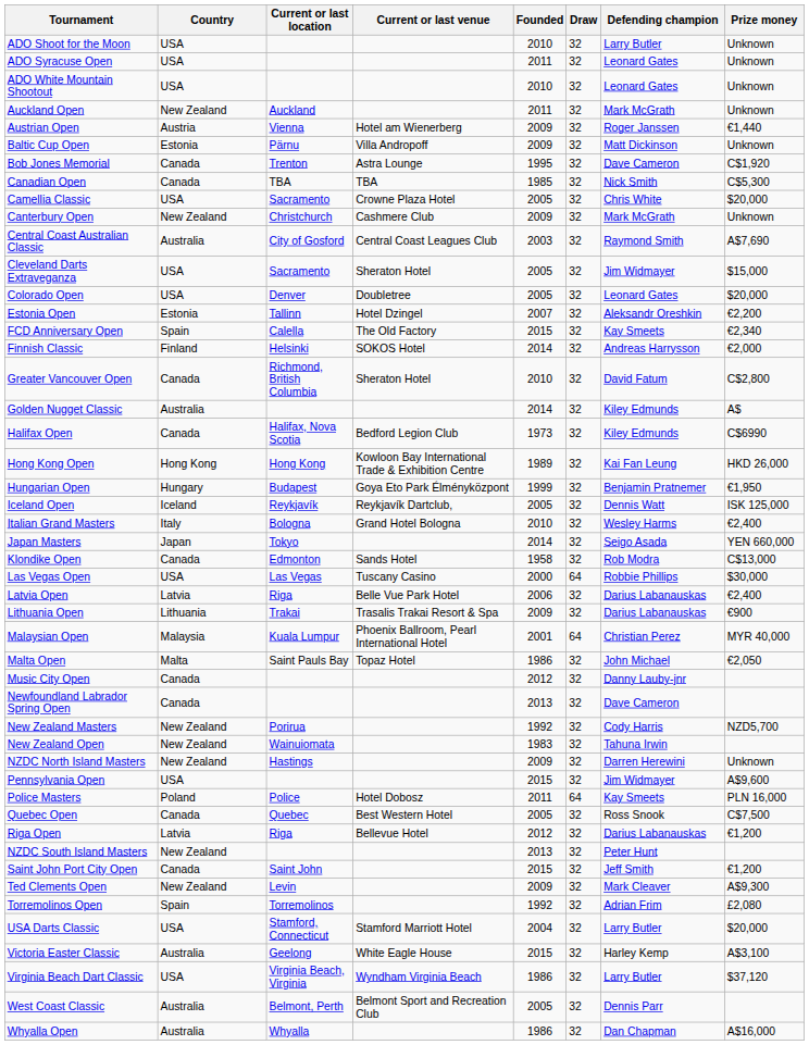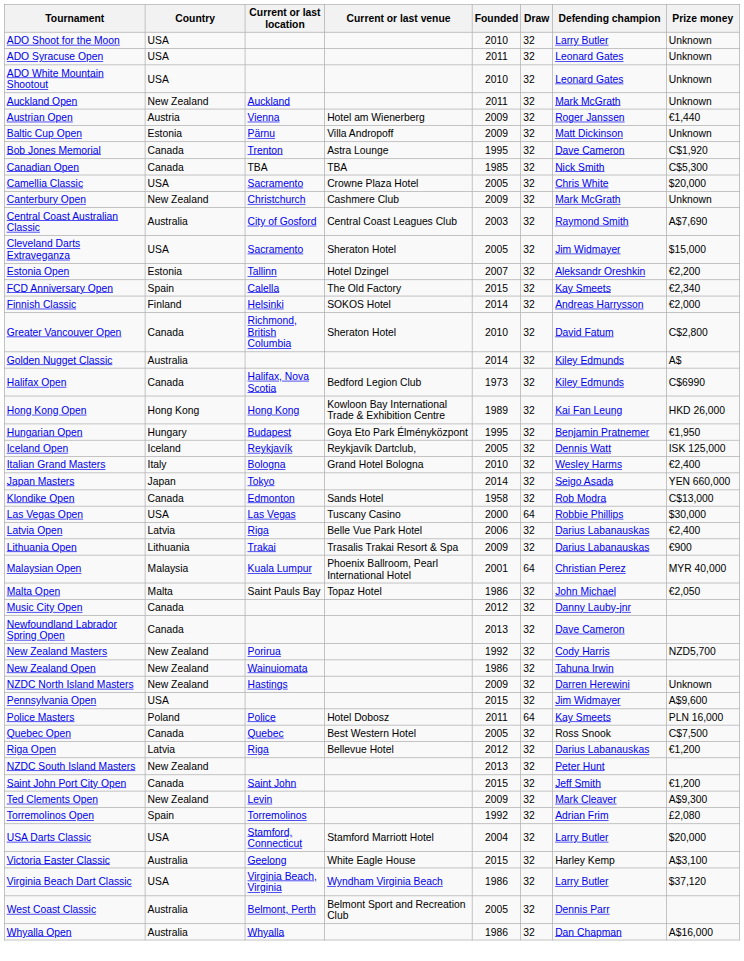 <table class="wikitable sortable" style=font-size:95%>
 <tr>
 <th width=200>Tournament</th>
 <th width=140>Country</th>
 <th width=110>Current or last location</th>
 <th width=210>Current or last venue</th>
 <th width=50>Founded</th>
 <th width=40>Draw</th>
 <th width=160>Defending champion</th>
 <th width=100>Prize money</th>
 </tr>
 <tr>
 <td><a href='#'>ADO Shoot for the Moon</a></td>
 <td> USA</td>
 <td></td>
 <td></td>
 <td align=center>2010</td>
 <td>32</td>
 <td> <a href='#'>Larry Butler</a></td>
 <td>Unknown</td>
 </tr>
 <tr>
 <td><a href='#'>ADO Syracuse Open</a></td>
 <td> USA</td>
 <td></td>
 <td></td>
 <td align=center>2011</td>
 <td>32</td>
 <td> <a href='#'>Leonard Gates</a></td>
 <td>Unknown</td>
 </tr>
 <tr>
 <td><a href='#'>ADO White Mountain Shootout</a></td>
 <td> USA</td>
 <td></td>
 <td></td>
 <td align=center>2010</td>
 <td>32</td>
 <td> <a href='#'>Leonard Gates</a></td>
 <td>Unknown</td>
 </tr>
 <tr>
 <td><a href='#'>Auckland Open</a></td>
 <td> New Zealand</td>
 <td><a href='#'>Auckland</a></td>
 <td></td>
 <td align=center>2011</td>
 <td>32</td>
 <td> <a href='#'>Mark McGrath</a></td>
 <td>Unknown</td>
 </tr>
 <tr>
 <td><a href='#'>Austrian Open</a></td>
 <td> Austria</td>
 <td><a href='#'>Vienna</a></td>
 <td>Hotel am Wienerberg</td>
 <td align=center>2009</td>
 <td>32</td>
 <td> <a href='#'>Roger Janssen</a></td>
 <td>€1,440</td>
 </tr>
 <tr>
 <td><a href='#'>Baltic Cup Open</a></td>
 <td> Estonia</td>
 <td><a href='#'>Pärnu</a></td>
 <td>Villa Andropoff</td>
 <td align=center>2009</td>
 <td>32</td>
 <td> <a href='#'>Matt Dickinson</a></td>
 <td>Unknown</td>
 </tr>
 <tr>
 <td><a href='#'>Bob Jones Memorial</a></td>
 <td> Canada</td>
 <td><a href='#'>Trenton</a></td>
 <td>Astra Lounge</td>
 <td align=center>1995</td>
 <td>32</td>
 <td> <a href='#'>Dave Cameron</a></td>
 <td>C$1,920</td>
 </tr>
 <tr>
 <td><a href='#'>Canadian Open</a></td>
 <td> Canada</td>
 <td>TBA</td>
 <td>TBA</td>
 <td align=center>1985</td>
 <td>32</td>
 <td> <a href='#'>Nick Smith</a></td>
 <td>C$5,300</td>
 </tr>
 <tr>
 <td><a href='#'>Camellia Classic</a></td>
 <td> USA</td>
 <td><a href='#'>Sacramento</a></td>
 <td>Crowne Plaza Hotel</td>
 <td align=center>2005</td>
 <td>32</td>
 <td> <a href='#'>Chris White</a></td>
 <td>$20,000</td>
 </tr>
 <tr>
 <td><a href='#'>Canterbury Open</a></td>
 <td> New Zealand</td>
 <td><a href='#'>Christchurch</a></td>
 <td>Cashmere Club</td>
 <td align=center>2009</td>
 <td>32</td>
 <td> <a href='#'>Mark McGrath</a></td>
 <td>Unknown</td>
 </tr>
 <tr>
 <td><a href='#'>Central Coast Australian Classic</a></td>
 <td> Australia</td>
 <td><a href='#'>City of Gosford</a></td>
 <td>Central Coast Leagues Club</td>
 <td align=center>2003</td>
 <td>32</td>
 <td> <a href='#'>Raymond Smith</a></td>
 <td>A$7,690</td>
 </tr>
 <tr>
 <td><a href='#'>Cleveland Darts Extraveganza</a></td>
 <td> USA</td>
 <td><a href='#'>Sacramento</a></td>
 <td>Sheraton Hotel</td>
 <td align=center>2005</td>
 <td>32</td>
 <td> <a href='#'>Jim Widmayer</a></td>
 <td>$15,000</td>
 </tr>
 <tr>
-<td><a href='#'>Colorado Open</a></td>
-<td> USA</td>
-<td><a href='#'>Denver</a></td>
-<td>Doubletree</td>
-<td align=center>2005</td>
-<td>32</td>
-<td> <a href='#'>Leonard Gates</a></td>
-<td>$20,000</td>
-</tr>
-<tr>
 <td><a href='#'>Estonia Open</a></td>
 <td> Estonia</td>
 <td><a href='#'>Tallinn</a></td>
 <td>Hotel Dzingel</td>
 <td align=center>2007</td>
 <td>32</td>
 <td> <a href='#'>Aleksandr Oreshkin</a></td>
 <td>€2,200</td>
 </tr>
 <tr>
 <td><a href='#'>FCD Anniversary Open</a></td>
 <td> Spain</td>
 <td><a href='#'>Calella</a></td>
 <td>The Old Factory</td>
 <td align=center>2015</td>
 <td>32</td>
 <td> <a href='#'>Kay Smeets</a></td>
 <td>€2,340</td>
 </tr>
 <tr>
 <td><a href='#'>Finnish Classic</a></td>
 <td> Finland</td>
 <td><a href='#'>Helsinki</a></td>
 <td>SOKOS Hotel</td>
 <td align=center>2014</td>
 <td>32</td>
 <td> <a href='#'>Andreas Harrysson</a></td>
 <td>€2,000</td>
 </tr>
 <tr>
 <td><a href='#'>Greater Vancouver Open</a></td>
 <td> Canada</td>
 <td><a href='#'>Richmond, British Columbia</a></td>
 <td>Sheraton Hotel</td>
 <td align=center>2010</td>
 <td>32</td>
 <td> <a href='#'>David Fatum</a></td>
 <td>C$2,800</td>
 </tr>
 <tr>
 <td><a href='#'>Golden Nugget Classic</a></td>
 <td> Australia</td>
 <td></td>
 <td></td>
 <td align=center>2014</td>
 <td>32</td>
 <td> <a href='#'>Kiley Edmunds</a></td>
 <td>A$</td>
 </tr>
 <tr>
 <td><a href='#'>Halifax Open</a></td>
 <td> Canada</td>
 <td><a href='#'>Halifax, Nova Scotia</a></td>
 <td>Bedford Legion Club</td>
 <td align=center>1973</td>
 <td>32</td>
 <td> <a href='#'>Kiley Edmunds</a></td>
 <td>C$6990</td>
 </tr>
 <tr>
 <td><a href='#'>Hong Kong Open</a></td>
 <td> Hong Kong</td>
 <td><a href='#'>Hong Kong</a></td>
 <td>Kowloon Bay International Trade & Exhibition Centre</td>
 <td align=center>1989</td>
 <td>32</td>
 <td> <a href='#'>Kai Fan Leung</a></td>
 <td>HKD 26,000</td>
 </tr>
 <tr>
 <td><a href='#'>Hungarian Open</a></td>
 <td> Hungary</td>
 <td><a href='#'>Budapest</a></td>
 <td>Goya Eto Park Élményközpont</td>
-<td align=center>1999</td>
+<td align=center>1995</td>
 <td>32</td>
 <td> <a href='#'>Benjamin Pratnemer</a></td>
 <td>€1,950</td>
 </tr>
 <tr>
 <td><a href='#'>Iceland Open</a></td>
 <td> Iceland</td>
 <td><a href='#'>Reykjavík</a></td>
 <td>Reykjavík Dartclub,</td>
 <td align=center>2005</td>
 <td>32</td>
 <td> <a href='#'>Dennis Watt</a></td>
 <td>ISK 125,000</td>
 </tr>
 <tr>
 <td><a href='#'>Italian Grand Masters</a></td>
 <td> Italy</td>
 <td><a href='#'>Bologna</a></td>
 <td>Grand Hotel Bologna</td>
 <td align=center>2010</td>
 <td>32</td>
 <td> <a href='#'>Wesley Harms</a></td>
 <td>€2,400</td>
 </tr>
 <tr>
 <td><a href='#'>Japan Masters</a></td>
 <td> Japan</td>
 <td><a href='#'>Tokyo</a></td>
 <td></td>
 <td align=center>2014</td>
 <td>32</td>
 <td> <a href='#'>Seigo Asada</a></td>
 <td>YEN 660,000</td>
 </tr>
 <tr>
 <td><a href='#'>Klondike Open</a></td>
 <td> Canada</td>
 <td><a href='#'>Edmonton</a></td>
 <td>Sands Hotel</td>
 <td align=center>1958</td>
 <td>32</td>
 <td> <a href='#'>Rob Modra</a></td>
 <td>C$13,000</td>
 </tr>
 <tr>
 <td><a href='#'>Las Vegas Open</a></td>
 <td> USA</td>
 <td><a href='#'>Las Vegas</a></td>
 <td>Tuscany Casino</td>
 <td align=center>2000</td>
 <td>64</td>
 <td> <a href='#'>Robbie Phillips</a></td>
 <td>$30,000</td>
 </tr>
 <tr>
 <td><a href='#'>Latvia Open</a></td>
 <td> Latvia</td>
 <td><a href='#'>Riga</a></td>
 <td>Belle Vue Park Hotel</td>
 <td align=center>2006</td>
 <td>32</td>
 <td> <a href='#'>Darius Labanauskas</a></td>
 <td>€2,400</td>
 </tr>
 <tr>
 <td><a href='#'>Lithuania Open</a></td>
 <td> Lithuania</td>
 <td><a href='#'>Trakai</a></td>
 <td>Trasalis Trakai Resort & Spa</td>
 <td align=center>2009</td>
 <td>32</td>
 <td> <a href='#'>Darius Labanauskas</a></td>
 <td>€900</td>
 </tr>
 <tr>
 <td><a href='#'>Malaysian Open</a></td>
 <td> Malaysia</td>
 <td><a href='#'>Kuala Lumpur</a></td>
 <td>Phoenix Ballroom, Pearl International Hotel</td>
 <td align=center>2001</td>
 <td>64</td>
 <td> <a href='#'>Christian Perez</a></td>
 <td>MYR 40,000</td>
 </tr>
 <tr>
 <td><a href='#'>Malta Open</a></td>
 <td> Malta</td>
 <td>Saint Pauls Bay</td>
 <td>Topaz Hotel</td>
 <td align=center>1986</td>
 <td>32</td>
 <td> <a href='#'>John Michael</a></td>
 <td>€2,050</td>
 </tr>
 <tr>
 <td><a href='#'>Music City Open</a></td>
 <td> Canada</td>
 <td></td>
 <td></td>
 <td align=center>2012</td>
 <td>32</td>
 <td> <a href='#'>Danny Lauby-jnr</a></td>
 <td></td>
 </tr>
 <tr>
 <td><a href='#'>Newfoundland Labrador Spring Open</a></td>
 <td> Canada</td>
 <td></td>
 <td></td>
 <td align=center>2013</td>
 <td>32</td>
 <td> <a href='#'>Dave Cameron</a></td>
 <td></td>
 </tr>
 <tr>
 <td><a href='#'>New Zealand Masters</a></td>
 <td> New Zealand</td>
 <td><a href='#'>Porirua</a></td>
 <td></td>
 <td align=center>1992</td>
 <td>32</td>
 <td> <a href='#'>Cody Harris</a></td>
 <td>NZD5,700</td>
 </tr>
 <tr>
 <td><a href='#'>New Zealand Open</a></td>
 <td> New Zealand</td>
 <td><a href='#'>Wainuiomata</a></td>
 <td></td>
-<td align=center>1983</td>
+<td align=center>1986</td>
 <td>32</td>
 <td> <a href='#'>Tahuna Irwin</a></td>
 <td></td>
 </tr>
 <tr>
 <td><a href='#'>NZDC North Island Masters</a></td>
 <td> New Zealand</td>
 <td><a href='#'>Hastings</a></td>
 <td></td>
 <td align=center>2009</td>
 <td>32</td>
 <td> <a href='#'>Darren Herewini</a></td>
 <td>Unknown</td>
 </tr>
 <tr>
 <td><a href='#'>Pennsylvania Open</a></td>
 <td> USA</td>
 <td></td>
 <td></td>
 <td align=center>2015</td>
 <td>32</td>
 <td> <a href='#'>Jim Widmayer</a></td>
 <td>A$9,600</td>
 </tr>
 <tr>
 <td><a href='#'>Police Masters</a></td>
 <td> Poland</td>
 <td><a href='#'>Police</a></td>
 <td>Hotel Dobosz</td>
 <td align=center>2011</td>
 <td>64</td>
 <td> <a href='#'>Kay Smeets</a></td>
 <td>PLN 16,000</td>
 </tr>
 <tr>
 <td><a href='#'>Quebec Open</a></td>
 <td> Canada</td>
 <td><a href='#'>Quebec</a></td>
 <td>Best Western Hotel</td>
 <td align=center>2005</td>
 <td>32</td>
 <td> Ross Snook</td>
 <td>C$7,500</td>
 </tr>
 <tr>
 <td><a href='#'>Riga Open</a></td>
 <td> Latvia</td>
 <td><a href='#'>Riga</a></td>
 <td>Bellevue Hotel</td>
 <td align=center>2012</td>
 <td>32</td>
 <td> <a href='#'>Darius Labanauskas</a></td>
 <td>€1,200</td>
 </tr>
 <tr>
 <td><a href='#'>NZDC South Island Masters</a></td>
 <td> New Zealand</td>
 <td></td>
 <td></td>
 <td align=center>2013</td>
 <td>32</td>
 <td> <a href='#'>Peter Hunt</a></td>
 <td></td>
 </tr>
 <tr>
 <td><a href='#'>Saint John Port City Open</a></td>
 <td> Canada</td>
 <td><a href='#'>Saint John</a></td>
 <td></td>
 <td align=center>2015</td>
 <td>32</td>
 <td> <a href='#'>Jeff Smith</a></td>
 <td>€1,200</td>
 </tr>
 <tr>
 <td><a href='#'>Ted Clements Open</a></td>
 <td> New Zealand</td>
 <td><a href='#'>Levin</a></td>
 <td></td>
 <td align=center>2009</td>
 <td>32</td>
 <td> <a href='#'>Mark Cleaver</a></td>
 <td>A$9,300</td>
 </tr>
 <tr>
 <td><a href='#'>Torremolinos Open</a></td>
 <td> Spain</td>
 <td><a href='#'>Torremolinos</a></td>
 <td></td>
 <td align=center>1992</td>
 <td>32</td>
 <td> <a href='#'>Adrian Frim</a></td>
 <td>£2,080</td>
 </tr>
 <tr>
 <td><a href='#'>USA Darts Classic</a></td>
 <td> USA</td>
 <td><a href='#'>Stamford, Connecticut</a></td>
 <td>Stamford Marriott Hotel</td>
 <td align=center>2004</td>
 <td>32</td>
 <td> <a href='#'>Larry Butler</a></td>
 <td>$20,000</td>
 </tr>
 <tr>
 <td><a href='#'>Victoria Easter Classic</a></td>
 <td> Australia</td>
 <td><a href='#'>Geelong</a></td>
 <td>White Eagle House</td>
 <td align=center>2015</td>
 <td>32</td>
 <td> Harley Kemp</td>
 <td>A$3,100</td>
 </tr>
 <tr>
 <td><a href='#'>Virginia Beach Dart Classic</a></td>
 <td> USA</td>
 <td><a href='#'>Virginia Beach, Virginia</a></td>
 <td><a href='#'>Wyndham Virginia Beach</a></td>
 <td align=center>1986</td>
 <td>32</td>
 <td> <a href='#'>Larry Butler</a></td>
 <td>$37,120</td>
 </tr>
 <tr>
 <td><a href='#'>West Coast Classic</a></td>
 <td> Australia</td>
 <td><a href='#'>Belmont, Perth</a></td>
 <td>Belmont Sport and Recreation Club</td>
 <td align=center>2005</td>
 <td>32</td>
 <td> <a href='#'>Dennis Parr</a></td>
 </tr>
 <tr>
 <td><a href='#'>Whyalla Open</a></td>
 <td> Australia</td>
 <td><a href='#'>Whyalla</a></td>
 <td></td>
 <td align=center>1986</td>
 <td>32</td>
 <td> <a href='#'>Dan Chapman</a></td>
 <td>A$16,000</td>
 </tr>
 </table>
